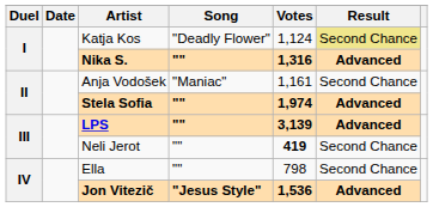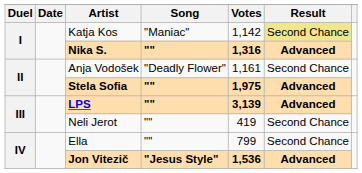 <table class="sortable wikitable" style="margin: 1em auto 1em auto; text-align:center">
 <tr>
 </tr>
 <tr>
 <th scope="col" class="unsortable">Duel</th>
 <th scope="col" class="unsortable">Date</th>
 <th scope="col">Artist</th>
 <th scope="col">Song</th>
 <th scope="col">Votes</th>
 <th scope="col">Result</th>
 <th scope="col" class="unsortable"></th>
 </tr>
 <tr>
 <th scope="row" rowspan="2">I</th>
 <td rowspan="2"></td>
 <td align="left">Katja Kos</td>
-<td align="left">"Deadly Flower"</td>
-<td>1,124</td>
+<td align="left">"Maniac"</td>
+<td>1,142</td>
 <td style="background: khaki;">Second Chance</td>
 <td rowspan="2" align="center"></td>
 </tr>
 <tr>
 <td style="font-weight:bold; background:navajowhite;" align="left">Nika S.</td>
 <td style="font-weight:bold; background:navajowhite;" align="left">""</td>
 <td style="font-weight:bold; background:navajowhite;">1,316</td>
 <td style="font-weight:bold; background:navajowhite;">Advanced</td>
 </tr>
 <tr>
 <th scope="row" rowspan="2">II</th>
 <td rowspan="2"></td>
 <td align="left">Anja Vodošek</td>
-<td align="left">"Maniac"</td>
+<td align="left">"Deadly Flower"</td>
 <td>1,161</td>
 <td>Second Chance</td>
 <td rowspan="2" align="center"></td>
 </tr>
 <tr>
 <td style="font-weight:bold; background:navajowhite;" align="left">Stela Sofia</td>
 <td style="font-weight:bold; background:navajowhite;" align="left">""</td>
-<td style="font-weight:bold; background:navajowhite;">1,974</td>
+<td style="font-weight:bold; background:navajowhite;">1,975</td>
 <td style="font-weight:bold; background:navajowhite;">Advanced</td>
 </tr>
 <tr>
 <th scope="row" rowspan="2">III</th>
 <td rowspan="2"></td>
 <td style="font-weight:bold; background:navajowhite;" align="left"><a href='#'>LPS</a></td>
 <td style="font-weight:bold; background:navajowhite;" align="left">""</td>
 <td style="font-weight:bold; background:navajowhite;">3,139</td>
 <td style="font-weight:bold; background:navajowhite;">Advanced</td>
 <td rowspan="2" align="center"></td>
 </tr>
 <tr>
 <td align="left">Neli Jerot</td>
 <td align="left">""</td>
-<td><strong>419</strong></td>
+<td>419</td>
 <td>Second Chance</td>
 </tr>
 <tr>
 <th scope="row" rowspan="2">IV</th>
 <td rowspan="2"></td>
 <td align="left">Ella</td>
 <td align="left">""</td>
-<td>798</td>
+<td>799</td>
 <td>Second Chance</td>
 <td rowspan="2" align="center"></td>
 </tr>
 <tr>
 <td style="font-weight:bold; background:navajowhite;" align="left">Jon Vitezič</td>
 <td style="font-weight:bold; background:navajowhite;" align="left">"Jesus Style"</td>
 <td style="font-weight:bold; background:navajowhite;">1,536</td>
 <td style="font-weight:bold; background:navajowhite;">Advanced</td>
 </tr>
 </table>
